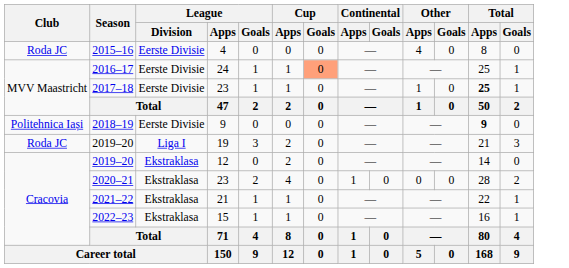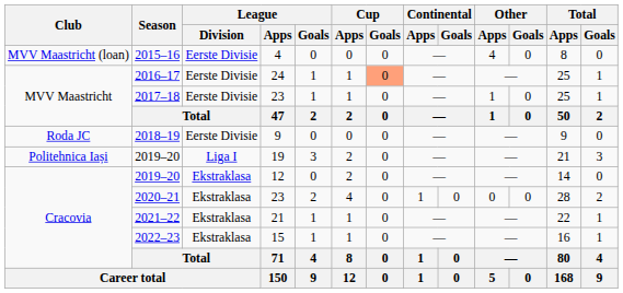 <table class="wikitable" style="text-align:center">
 <tr>
 <th rowspan="2">Club</th>
 <th rowspan="2">Season</th>
 <th colspan="3">League</th>
 <th colspan="2">Cup</th>
 <th colspan="2">Continental</th>
 <th colspan="2">Other</th>
 <th colspan="2">Total</th>
 </tr>
 <tr>
 <th>Division</th>
 <th>Apps</th>
 <th>Goals</th>
 <th>Apps</th>
 <th>Goals</th>
 <th>Apps</th>
 <th>Goals</th>
 <th>Apps</th>
 <th>Goals</th>
 <th>Apps</th>
 <th>Goals</th>
 </tr>
 <tr>
-<td><a href='#'>Roda JC</a></td>
+<td><a href='#'>MVV Maastricht</a> (loan)</td>
 <td><a href='#'>2015–16</a></td>
 <td><a href='#'>Eerste Divisie</a></td>
 <td>4</td>
 <td>0</td>
 <td>0</td>
 <td>0</td>
 <td colspan="2">—</td>
 <td>4</td>
 <td>0</td>
 <td>8</td>
 <td>0</td>
 </tr>
 <tr>
 <td rowspan="3">MVV Maastricht</td>
 <td><a href='#'>2016–17</a></td>
 <td>Eerste Divisie</td>
 <td>24</td>
 <td>1</td>
 <td>1</td>
 <td style="background: lightsalmon;">0</td>
 <td colspan="2">—</td>
 <td colspan="2">—</td>
 <td>25</td>
 <td>1</td>
 </tr>
 <tr>
 <td><a href='#'>2017–18</a></td>
 <td>Eerste Divisie</td>
 <td>23</td>
 <td>1</td>
 <td>1</td>
 <td>0</td>
 <td colspan="2">—</td>
 <td>1</td>
 <td>0</td>
-<td><strong>25</strong></td>
+<td>25</td>
 <td>1</td>
 </tr>
 <tr>
 <th colspan="2">Total</th>
 <th>47</th>
 <th>2</th>
 <th>2</th>
 <th>0</th>
 <th colspan="2">—</th>
 <th>1</th>
 <th>0</th>
 <th>50</th>
 <th>2</th>
 </tr>
 <tr>
-<td><a href='#'>Politehnica Iași</a></td>
+<td><a href='#'>Roda JC</a></td>
 <td><a href='#'>2018–19</a></td>
 <td>Eerste Divisie</td>
 <td>9</td>
 <td>0</td>
 <td>0</td>
 <td>0</td>
 <td colspan="2">—</td>
 <td colspan="2">—</td>
-<td><strong>9</strong></td>
+<td>9</td>
 <td>0</td>
 </tr>
 <tr>
-<td><a href='#'>Roda JC</a></td>
+<td><a href='#'>Politehnica Iași</a></td>
 <td>2019–20</td>
 <td><a href='#'>Liga I</a></td>
 <td>19</td>
 <td>3</td>
 <td>2</td>
 <td>0</td>
 <td colspan="2">—</td>
 <td colspan="2">—</td>
 <td>21</td>
 <td>3</td>
 </tr>
 <tr>
 <td rowspan="5"><a href='#'>Cracovia</a></td>
 <td><a href='#'>2019–20</a></td>
 <td><a href='#'>Ekstraklasa</a></td>
 <td>12</td>
 <td>0</td>
 <td>2</td>
 <td>0</td>
 <td colspan="2">—</td>
 <td colspan="2">—</td>
 <td>14</td>
 <td>0</td>
 </tr>
 <tr>
 <td><a href='#'>2020–21</a></td>
 <td>Ekstraklasa</td>
 <td>23</td>
 <td>2</td>
 <td>4</td>
 <td>0</td>
 <td>1</td>
 <td>0</td>
 <td>0</td>
 <td>0</td>
 <td>28</td>
 <td>2</td>
 </tr>
 <tr>
 <td><a href='#'>2021–22</a></td>
 <td>Ekstraklasa</td>
 <td>21</td>
 <td>1</td>
 <td>1</td>
 <td>0</td>
 <td colspan="2">—</td>
 <td colspan="2">—</td>
 <td>22</td>
 <td>1</td>
 </tr>
 <tr>
 <td><a href='#'>2022–23</a></td>
 <td>Ekstraklasa</td>
 <td>15</td>
 <td>1</td>
 <td>1</td>
 <td>0</td>
 <td colspan="2">—</td>
 <td colspan="2">—</td>
 <td>16</td>
 <td>1</td>
 </tr>
 <tr>
 <th colspan="2">Total</th>
 <th>71</th>
 <th>4</th>
 <th>8</th>
 <th>0</th>
 <th>1</th>
 <th>0</th>
 <th colspan="2">—</th>
 <th>80</th>
 <th>4</th>
 </tr>
 <tr>
 <th colspan="3">Career total</th>
 <th>150</th>
 <th>9</th>
 <th>12</th>
 <th>0</th>
 <th>1</th>
 <th>0</th>
 <th>5</th>
 <th>0</th>
 <th>168</th>
 <th>9</th>
 </tr>
 </table>
